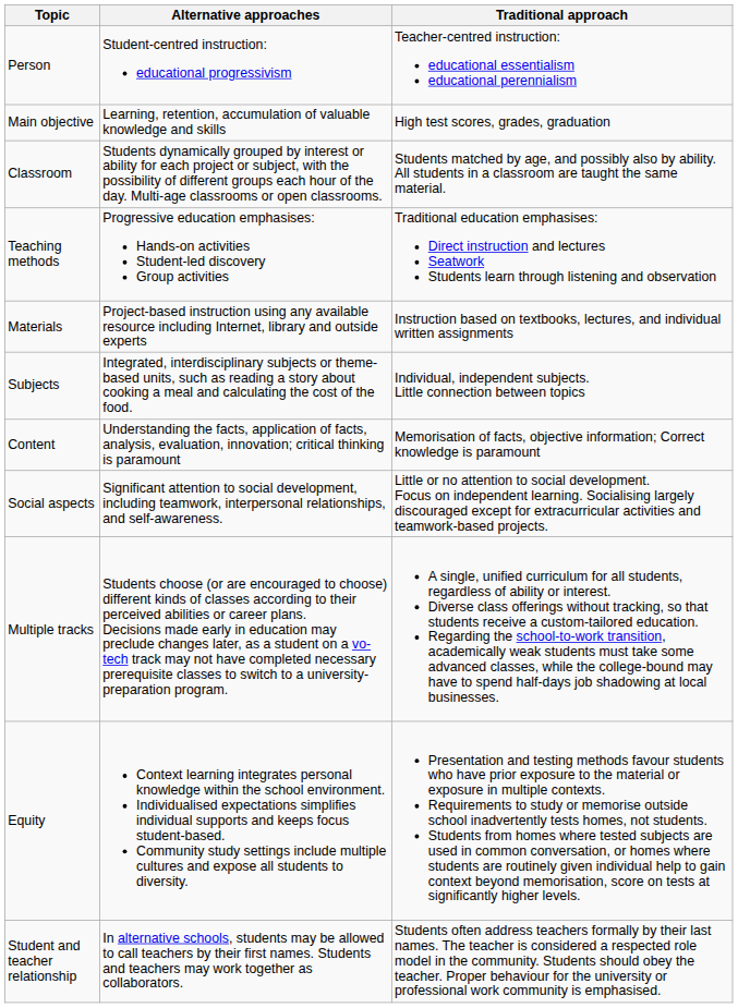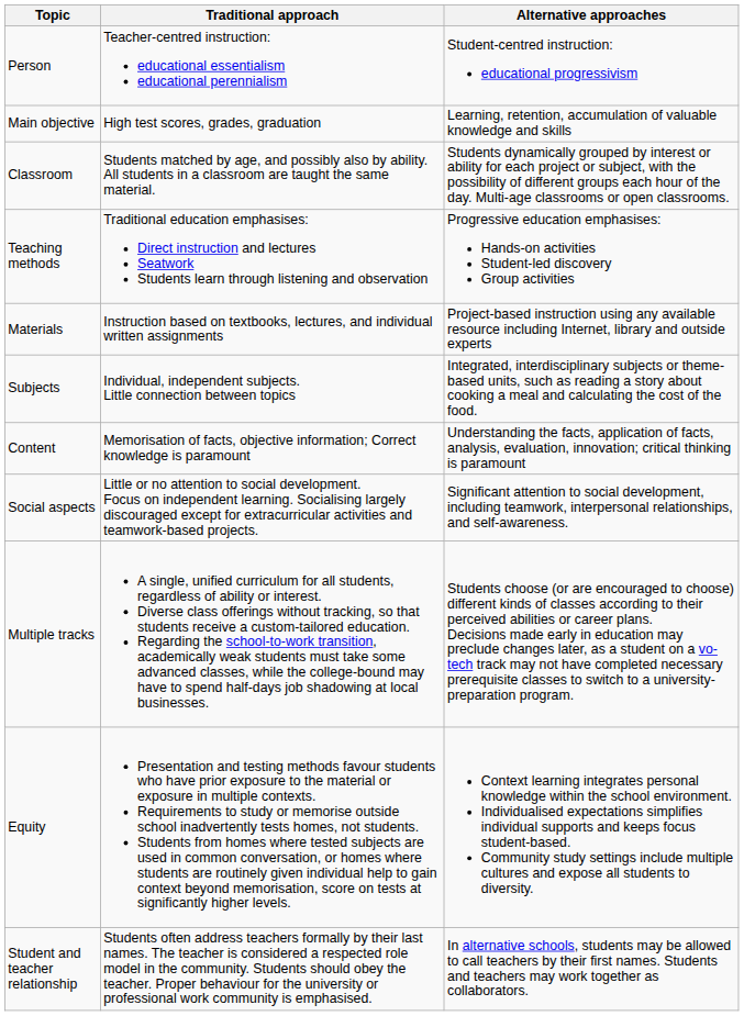 <table class="wikitable">
 <tr>
 <th>Topic</th>
+<th>Traditional approach</th>
 <th>Alternative approaches</th>
-<th>Traditional approach</th>
 </tr>
 <tr>
 <td>Person</td>
+<td>Teacher-centred instruction:<br><ul><li><a href='#'>educational essentialism</a></li><li><a href='#'>educational perennialism</a></li></ul></td>
 <td>Student-centred instruction:<br><ul><li><a href='#'>educational progressivism</a></li></ul></td>
-<td>Teacher-centred instruction:<br><ul><li><a href='#'>educational essentialism</a></li><li><a href='#'>educational perennialism</a></li></ul></td>
 </tr>
 <tr>
 <td>Main objective</td>
+<td>High test scores, grades, graduation</td>
 <td>Learning, retention, accumulation of valuable knowledge and skills</td>
-<td>High test scores, grades, graduation</td>
 </tr>
 <tr>
 <td>Classroom</td>
+<td>Students matched by age, and possibly also by ability.  All students in a classroom are taught the same material.</td>
 <td>Students dynamically grouped by interest or ability for each project or subject, with the possibility of different groups each hour of the day.  Multi-age classrooms or open classrooms.</td>
-<td>Students matched by age, and possibly also by ability.  All students in a classroom are taught the same material.</td>
 </tr>
 <tr>
 <td>Teaching methods</td>
+<td>Traditional education emphasises:<br><ul><li><a href='#'>Direct instruction</a> and lectures</li><li><a href='#'>Seatwork</a></li><li>Students learn through listening and observation</li></ul></td>
 <td>Progressive education emphasises:<br><ul><li>Hands-on activities</li><li>Student-led discovery</li><li>Group activities</li></ul></td>
-<td>Traditional education emphasises:<br><ul><li><a href='#'>Direct instruction</a> and lectures</li><li><a href='#'>Seatwork</a></li><li>Students learn through listening and observation</li></ul></td>
 </tr>
 <tr>
 <td>Materials</td>
+<td>Instruction based on textbooks, lectures, and individual written assignments</td>
 <td>Project-based instruction using any available resource including Internet, library and outside experts</td>
-<td>Instruction based on textbooks, lectures, and individual written assignments</td>
 </tr>
 <tr>
 <td>Subjects</td>
+<td>Individual, independent subjects.<br>Little connection between topics</td>
 <td>Integrated, interdisciplinary subjects or theme-based units, such as reading a story about cooking a meal and calculating the cost of the food.</td>
-<td>Individual, independent subjects.<br>Little connection between topics</td>
 </tr>
 <tr>
 <td>Content</td>
+<td>Memorisation of facts, objective information; Correct knowledge is paramount</td>
 <td>Understanding the facts, application of facts, analysis, evaluation, innovation; critical thinking is paramount</td>
-<td>Memorisation of facts, objective information; Correct knowledge is paramount</td>
 </tr>
 <tr>
 <td>Social aspects</td>
+<td>Little or no attention to social development.<br>Focus on independent learning. Socialising largely discouraged except for extracurricular activities and teamwork-based projects.</td>
 <td>Significant attention to social development, including teamwork, interpersonal relationships, and self-awareness.</td>
-<td>Little or no attention to social development.<br>Focus on independent learning. Socialising largely discouraged except for extracurricular activities and teamwork-based projects.</td>
 </tr>
 <tr>
 <td>Multiple tracks</td>
+<td><br><ul><li>A single, unified curriculum for all students, regardless of ability or interest.</li><li>Diverse class offerings without tracking, so that students receive a custom-tailored education.</li><li>Regarding the <a href='#'>school-to-work transition</a>, academically weak students must take some advanced classes, while the college-bound may have to spend half-days job shadowing at local businesses.</li></ul></td>
 <td><br>Students choose (or are encouraged to choose) different kinds of classes according to their perceived abilities or career plans.<br>Decisions made early in education may preclude changes later, as a student on a <a href='#'>vo-tech</a> track may not have completed necessary prerequisite classes to switch to a university-preparation program.</td>
-<td><br><ul><li>A single, unified curriculum for all students, regardless of ability or interest.</li><li>Diverse class offerings without tracking, so that students receive a custom-tailored education.</li><li>Regarding the <a href='#'>school-to-work transition</a>, academically weak students must take some advanced classes, while the college-bound may have to spend half-days job shadowing at local businesses.</li></ul></td>
 </tr>
 <tr>
 <td>Equity</td>
+<td><br><ul><li>Presentation and testing methods favour students who have prior exposure to the material or exposure in multiple contexts.</li><li>Requirements to study or memorise outside school inadvertently tests homes, not students.</li><li>Students from homes where tested subjects are used in common conversation, or homes where students are routinely given individual help to gain context beyond memorisation, score on tests at significantly higher levels.</li></ul></td>
 <td><br><ul><li>Context learning integrates personal knowledge within the school environment.</li><li>Individualised expectations simplifies individual supports and keeps focus student-based.</li><li>Community study settings include multiple cultures and expose all students to diversity.</li></ul></td>
-<td><br><ul><li>Presentation and testing methods favour students who have prior exposure to the material or exposure in multiple contexts.</li><li>Requirements to study or memorise outside school inadvertently tests homes, not students.</li><li>Students from homes where tested subjects are used in common conversation, or homes where students are routinely given individual help to gain context beyond memorisation, score on tests at significantly higher levels.</li></ul></td>
 </tr>
 <tr>
 <td>Student and teacher relationship</td>
+<td>Students often address teachers formally by their last names.  The teacher is considered a respected role model in the community.  Students should obey the teacher. Proper behaviour for the university or professional work community is emphasised.</td>
 <td>In <a href='#'>alternative schools</a>, students may be allowed to call teachers by their first names.  Students and teachers may work together as collaborators.</td>
-<td>Students often address teachers formally by their last names.  The teacher is considered a respected role model in the community.  Students should obey the teacher. Proper behaviour for the university or professional work community is emphasised.</td>
 </tr>
 </table>
